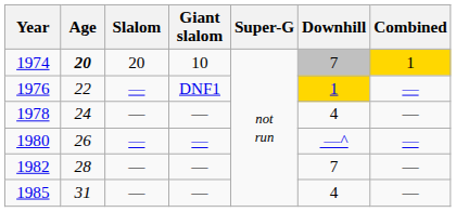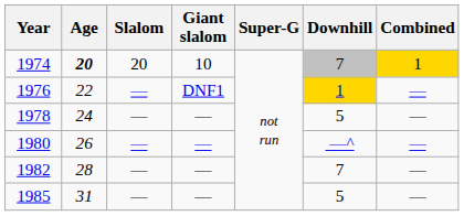 <table class=wikitable style="text-align:center">
 <tr>
 <th>  Year  </th>
 <th> Age </th>
 <th> Slalom </th>
 <th> Giant <br> slalom </th>
 <th>Super-G</th>
 <th>Downhill</th>
 <th>Combined</th>
 </tr>
 <tr>
 <td><a href='#'>1974</a></td>
 <td><strong><em>20</em></strong></td>
 <td>20</td>
 <td>10</td>
 <td rowspan=6><small><em>not<br>run</em></small></td>
 <td style="background:silver;">7</td>
 <td style="background:gold;">1</td>
 </tr>
 <tr>
 <td><a href='#'>1976</a></td>
 <td><em>22</em></td>
 <td><a href='#'>—</a></td>
 <td><a href='#'>DNF1</a></td>
 <td style="background:gold;"><a href='#'>1</a></td>
 <td><a href='#'>—</a></td>
 </tr>
 <tr>
 <td><a href='#'>1978</a></td>
 <td><em>24</em></td>
 <td>—</td>
 <td>—</td>
-<td>4</td>
+<td>5</td>
 <td>—</td>
 </tr>
 <tr>
 <td><a href='#'>1980</a></td>
 <td><em>26</em></td>
 <td><a href='#'>—</a></td>
 <td><a href='#'>—</a></td>
 <td><a href='#'> —^</a></td>
 <td><a href='#'>—</a></td>
 </tr>
 <tr>
 <td><a href='#'>1982</a></td>
 <td><em>28</em></td>
 <td>—</td>
 <td>—</td>
 <td>7</td>
 <td>—</td>
 </tr>
 <tr>
 <td><a href='#'>1985</a></td>
 <td><em>31</em></td>
 <td>—</td>
 <td>—</td>
-<td>4</td>
+<td>5</td>
 <td>—</td>
 </tr>
 </table>
